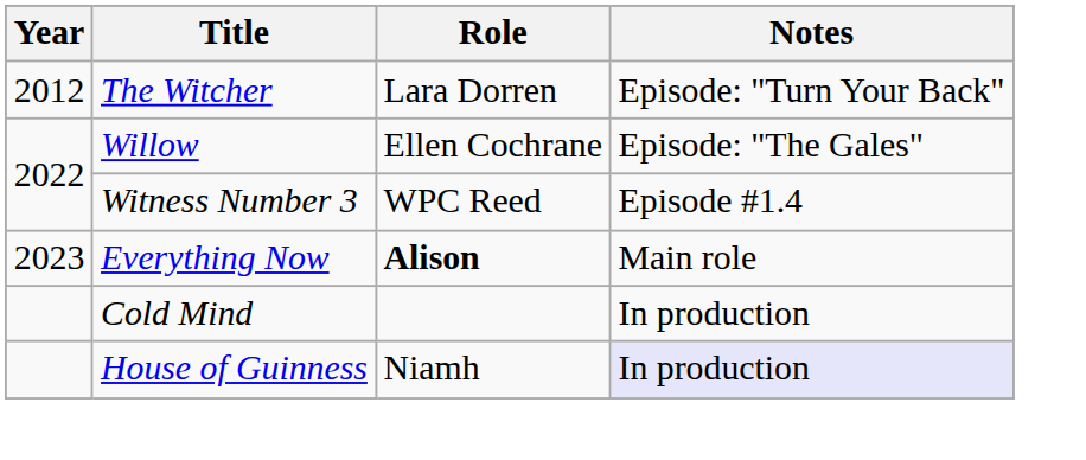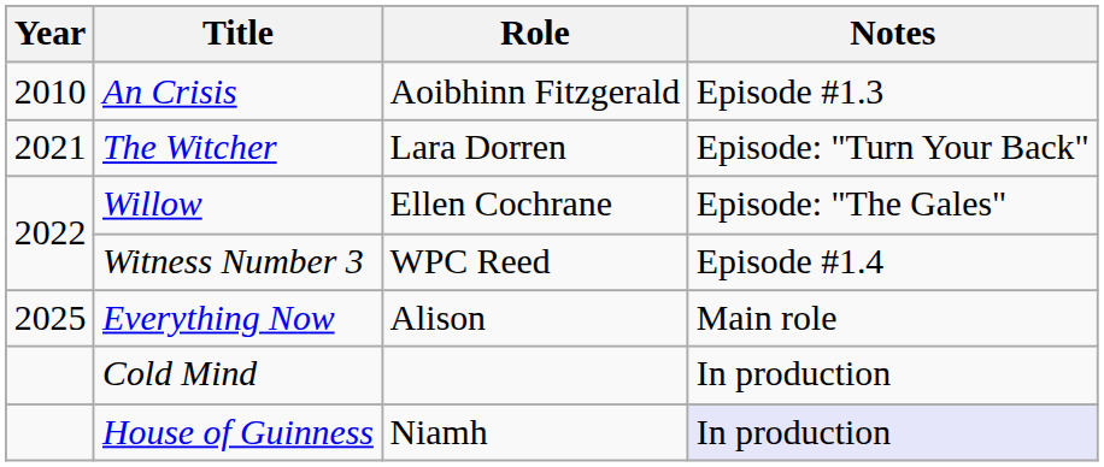 <table class="wikitable sortable">
 <tr>
 <th>Year</th>
 <th>Title</th>
 <th>Role</th>
 <th class="unsortable">Notes</th>
 </tr>
 <tr>
-<td>2012</td>
+<td>2010</td>
+<td><em><a href='#'>An Crisis</a></em></td>
+<td>Aoibhinn Fitzgerald</td>
+<td>Episode #1.3</td>
+</tr>
+<tr>
+<td>2021</td>
 <td><em><a href='#'>The Witcher</a></em></td>
 <td>Lara Dorren</td>
 <td>Episode: "Turn Your Back"</td>
 </tr>
 <tr>
 <td rowspan="2">2022</td>
 <td><em><a href='#'>Willow</a></em></td>
 <td>Ellen Cochrane</td>
 <td>Episode: "The Gales"</td>
 </tr>
 <tr>
 <td><em>Witness Number 3</em></td>
 <td>WPC Reed</td>
 <td>Episode #1.4</td>
 </tr>
 <tr>
-<td>2023</td>
+<td>2025</td>
 <td><em><a href='#'>Everything Now</a></em></td>
-<td><strong>Alison</strong></td>
+<td>Alison</td>
 <td>Main role</td>
 </tr>
 <tr>
 <td></td>
 <td><em>Cold Mind</em></td>
 <td></td>
 <td>In production</td>
 </tr>
 <tr>
 <td></td>
 <td><em><a href='#'>House of Guinness</a></em></td>
 <td>Niamh</td>
 <td style="background: lavender;">In production</td>
 </tr>
 </table>
